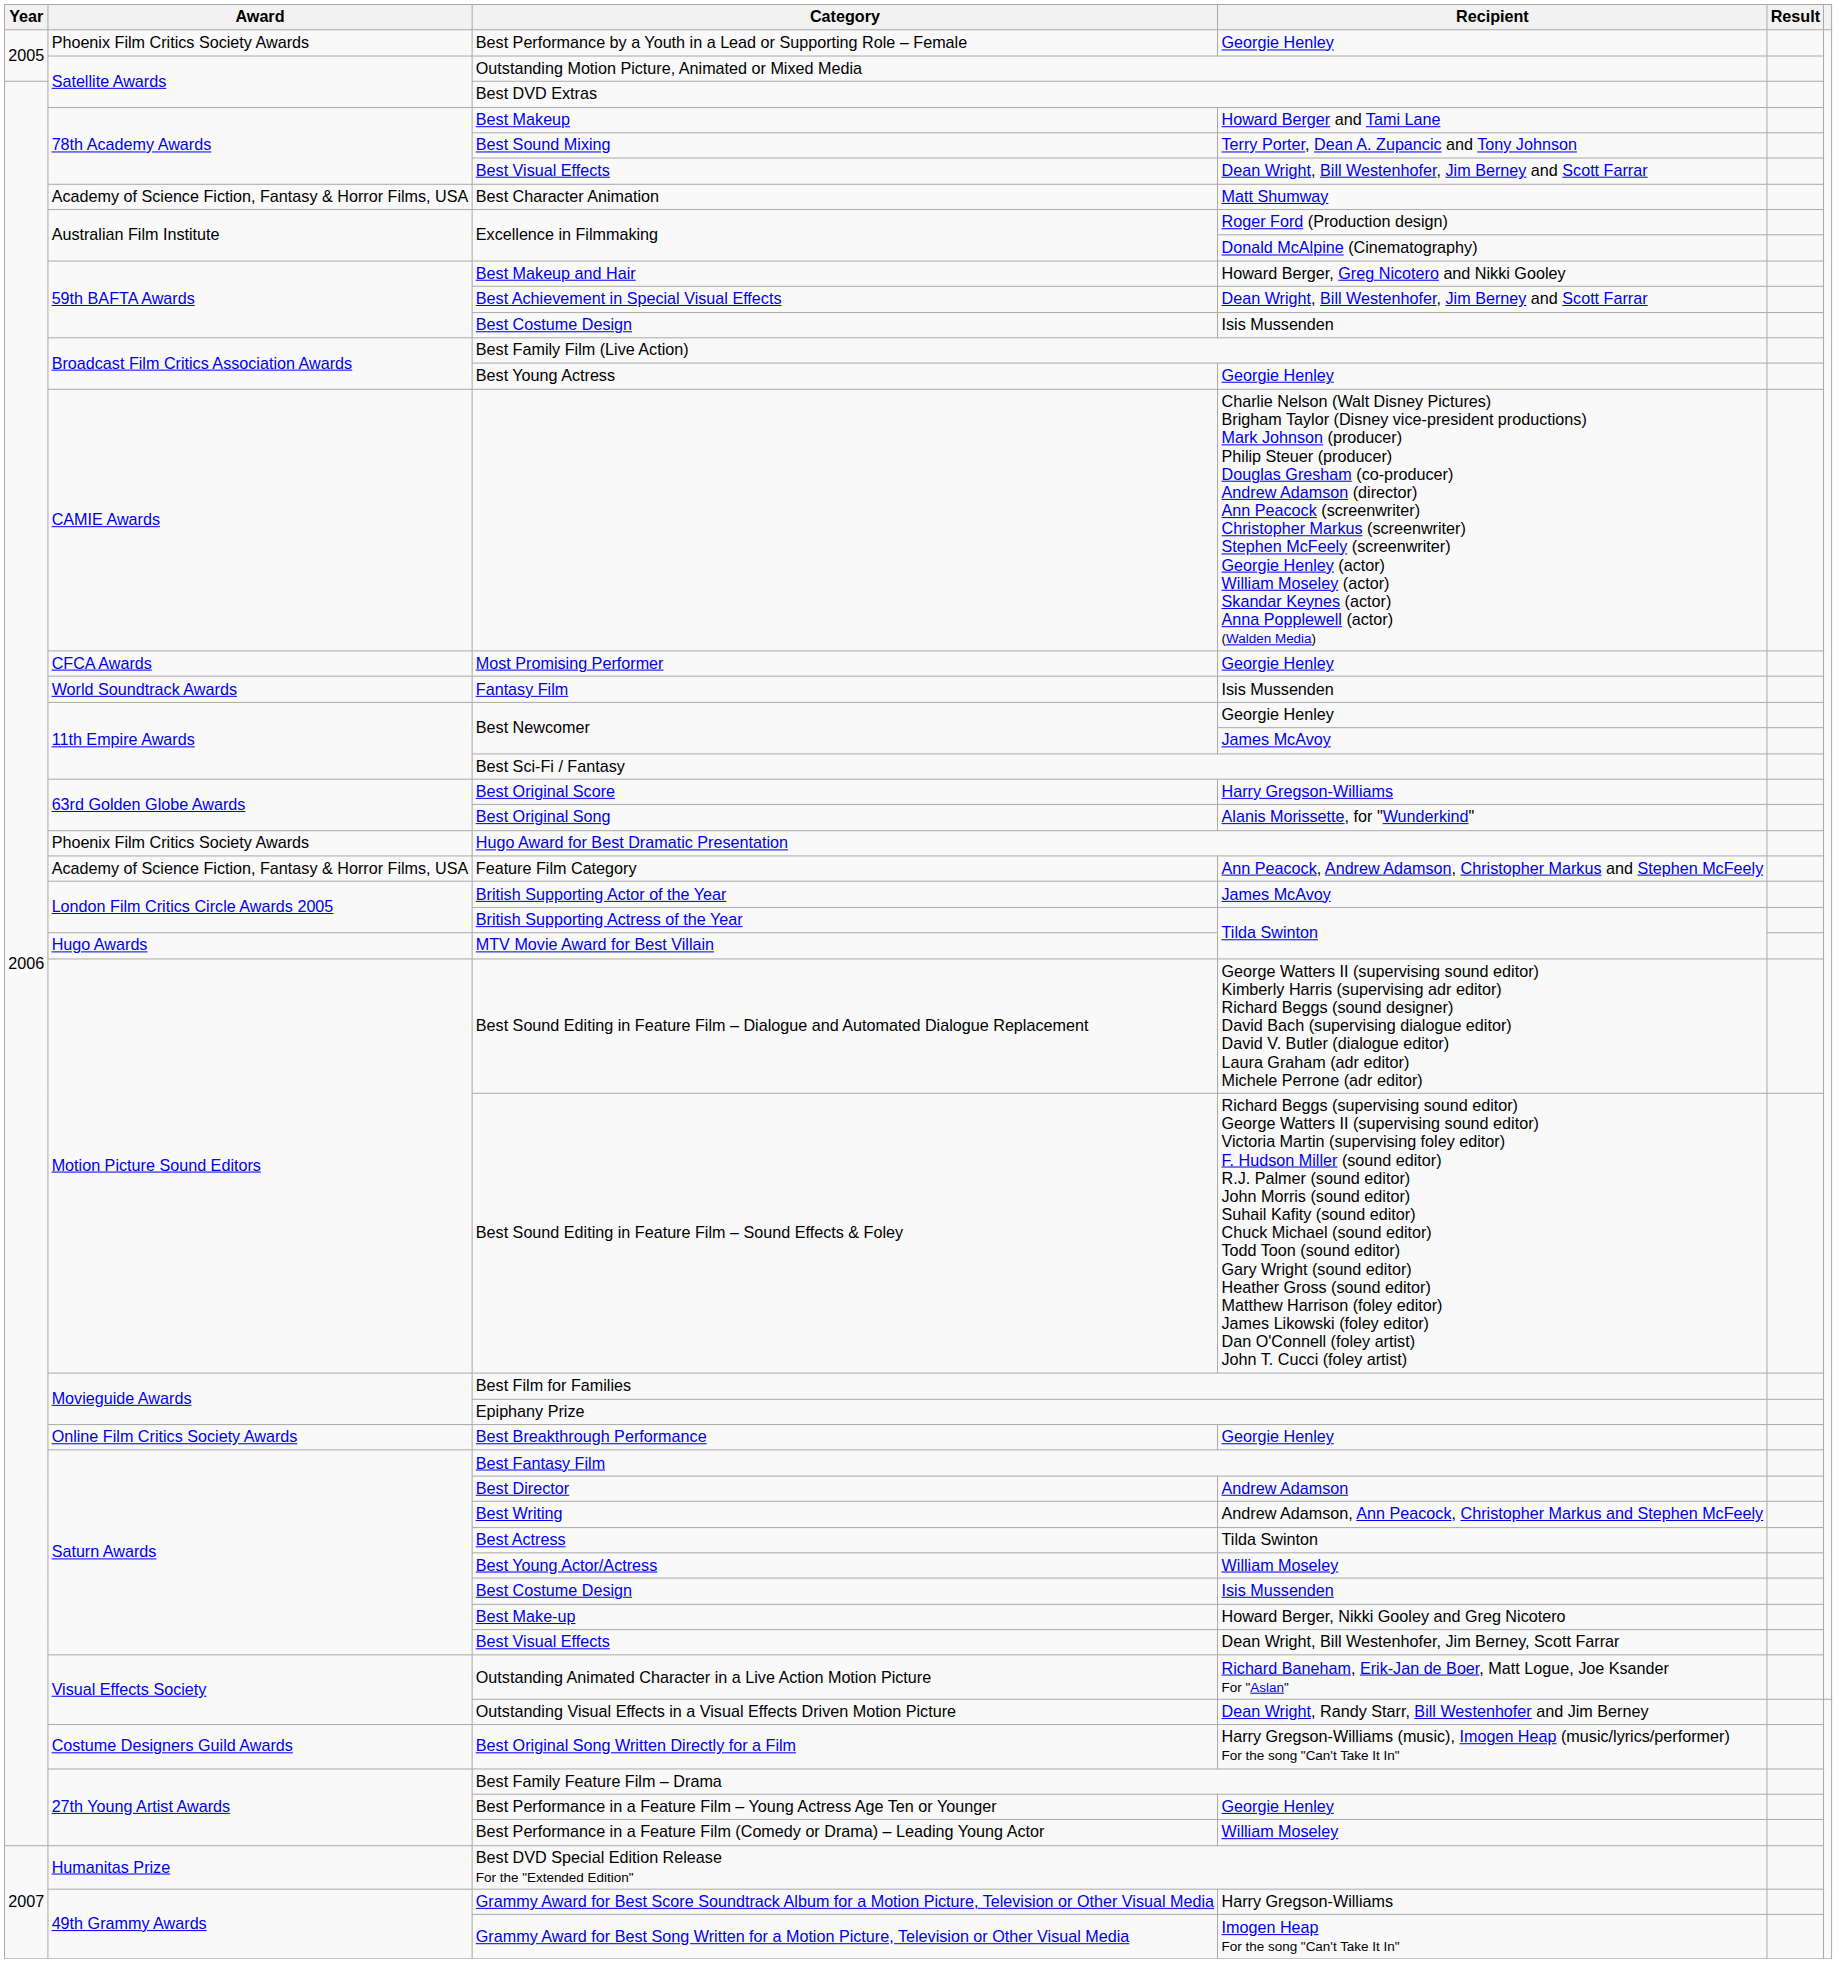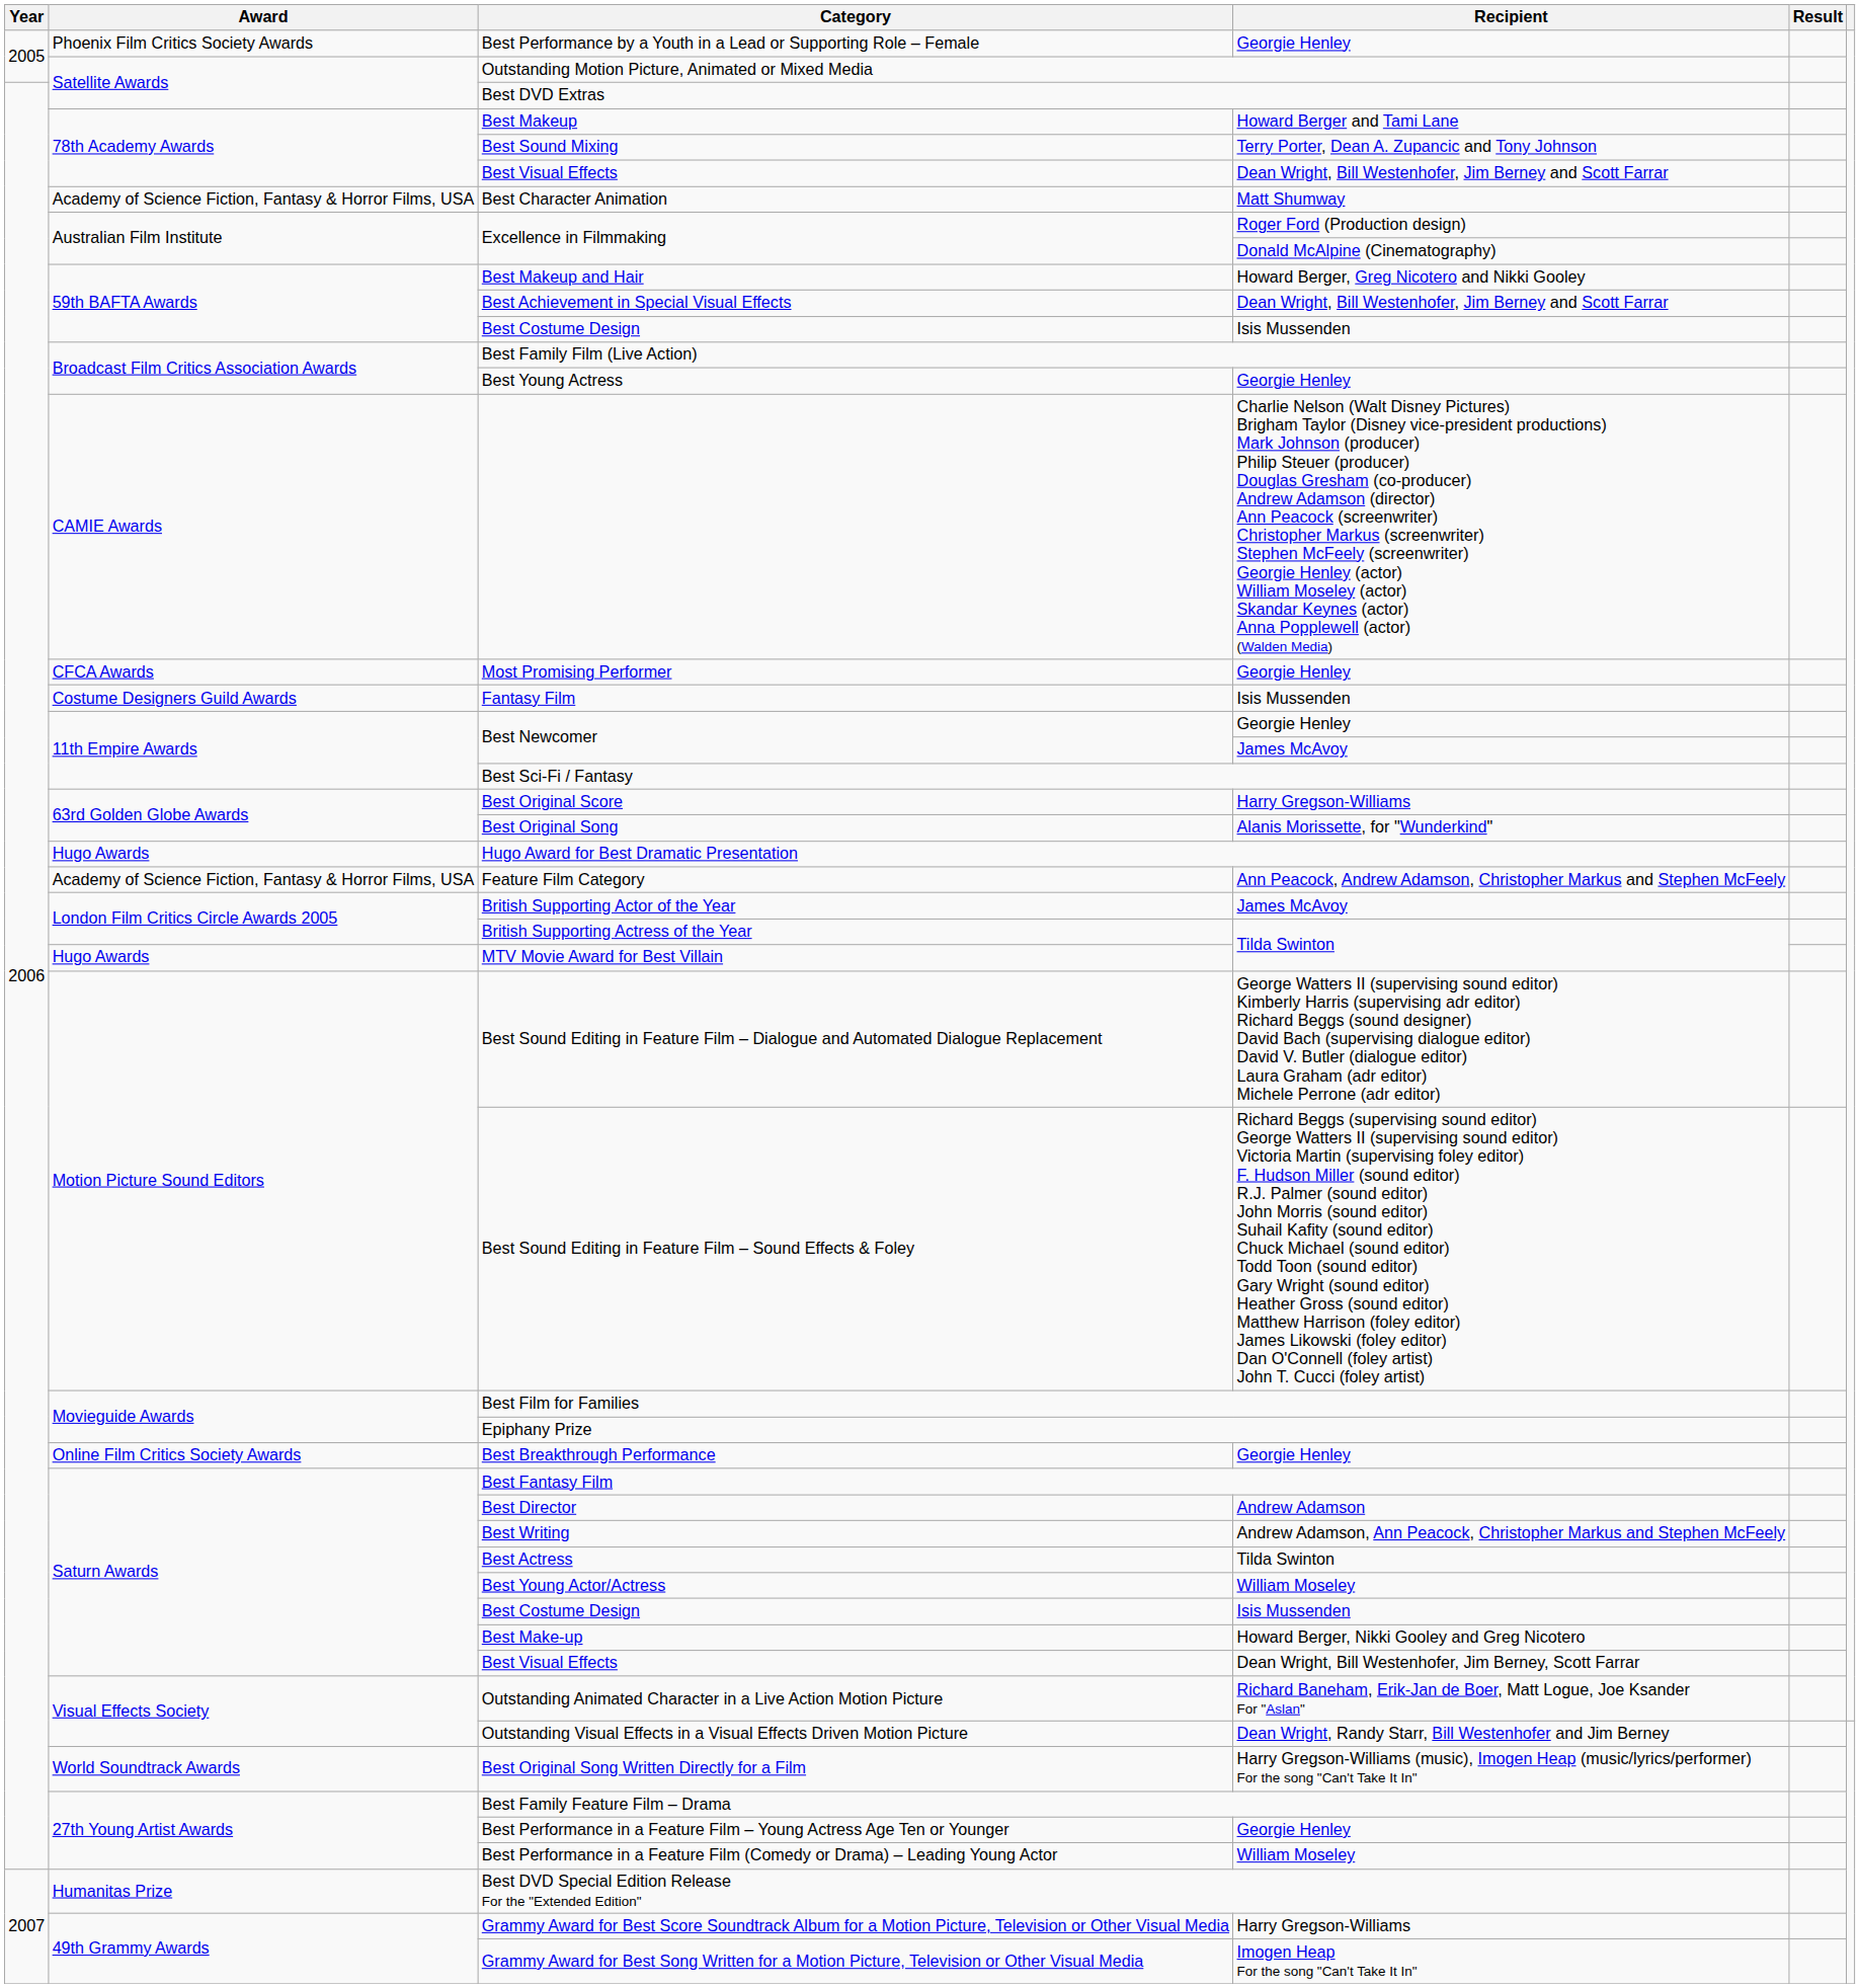 <table class="wikitable sortable">
 <tr>
 <th>Year</th>
 <th>Award</th>
 <th>Category</th>
 <th>Recipient</th>
 <th>Result</th>
 <th></th>
 </tr>
 <tr>
 <td rowspan="2">2005</td>
 <td>Phoenix Film Critics Society Awards</td>
 <td>Best Performance by a Youth in a Lead or Supporting Role – Female</td>
 <td><a href='#'>Georgie Henley</a></td>
 <td></td>
 <td rowspan="41"></td>
 </tr>
 <tr>
 <td rowspan="2"><a href='#'>Satellite Awards</a></td>
 <td colspan="2">Outstanding Motion Picture, Animated or Mixed Media</td>
 <td></td>
 </tr>
 <tr>
 <td rowspan="44">2006</td>
 <td colspan="2">Best DVD Extras</td>
 <td></td>
 </tr>
 <tr>
 <td rowspan="3"><a href='#'>78th Academy Awards</a></td>
 <td><a href='#'>Best Makeup</a></td>
 <td><a href='#'>Howard Berger</a> and <a href='#'>Tami Lane</a></td>
 <td></td>
 </tr>
 <tr>
 <td><a href='#'>Best Sound Mixing</a></td>
 <td><a href='#'>Terry Porter</a>, <a href='#'>Dean A. Zupancic</a> and <a href='#'>Tony Johnson</a></td>
 <td></td>
 </tr>
 <tr>
 <td><a href='#'>Best Visual Effects</a></td>
 <td><a href='#'>Dean Wright</a>, <a href='#'>Bill Westenhofer</a>, <a href='#'>Jim Berney</a> and <a href='#'>Scott Farrar</a></td>
 <td></td>
 </tr>
 <tr>
 <td>Academy of Science Fiction, Fantasy & Horror Films, USA</td>
 <td>Best Character Animation</td>
 <td><a href='#'>Matt Shumway</a></td>
 <td></td>
 </tr>
 <tr>
 <td rowspan="2">Australian Film Institute</td>
 <td rowspan="2">Excellence in Filmmaking</td>
 <td><a href='#'>Roger Ford</a> (Production design)</td>
 <td></td>
 </tr>
 <tr>
 <td><a href='#'>Donald McAlpine</a> (Cinematography)</td>
 <td></td>
 </tr>
 <tr>
 <td rowspan="3"><a href='#'>59th BAFTA Awards</a></td>
 <td><a href='#'>Best Makeup and Hair</a></td>
 <td>Howard Berger, <a href='#'>Greg Nicotero</a> and Nikki Gooley</td>
 <td></td>
 </tr>
 <tr>
 <td><a href='#'>Best Achievement in Special Visual Effects</a></td>
 <td><a href='#'>Dean Wright</a>, <a href='#'>Bill Westenhofer</a>, <a href='#'>Jim Berney</a> and <a href='#'>Scott Farrar</a></td>
 <td></td>
 </tr>
 <tr>
 <td><a href='#'>Best Costume Design</a></td>
 <td>Isis Mussenden</td>
 <td></td>
 </tr>
 <tr>
 <td rowspan="2"><a href='#'>Broadcast Film Critics Association Awards</a></td>
 <td colspan="2">Best Family Film (Live Action)</td>
 <td></td>
 </tr>
 <tr>
 <td>Best Young Actress</td>
 <td><a href='#'>Georgie Henley</a></td>
 <td></td>
 </tr>
 <tr>
 <td><a href='#'>CAMIE Awards</a></td>
 <td></td>
 <td>Charlie Nelson (Walt Disney Pictures) <br>Brigham Taylor (Disney vice-president productions) <br><a href='#'>Mark Johnson</a> (producer) <br>Philip Steuer (producer) <br><a href='#'>Douglas Gresham</a> (co-producer) <br><a href='#'>Andrew Adamson</a> (director) <br><a href='#'>Ann Peacock</a> (screenwriter) <br><a href='#'>Christopher Markus</a> (screenwriter) <br><a href='#'>Stephen McFeely</a> (screenwriter) <br> <a href='#'>Georgie Henley</a> (actor) <br> <a href='#'>William Moseley</a> (actor) <br><a href='#'>Skandar Keynes</a> (actor) <br><a href='#'>Anna Popplewell</a> (actor) <br> <small>(<a href='#'>Walden Media</a>)</small></td>
 <td></td>
 </tr>
 <tr>
 <td><a href='#'>CFCA Awards</a></td>
 <td><a href='#'>Most Promising Performer</a></td>
 <td><a href='#'>Georgie Henley</a></td>
 <td></td>
 </tr>
 <tr>
-<td><a href='#'>World Soundtrack Awards</a></td>
+<td><a href='#'>Costume Designers Guild Awards</a></td>
 <td><a href='#'>Fantasy Film</a></td>
 <td>Isis Mussenden</td>
 <td></td>
 </tr>
 <tr>
 <td rowspan="3"><a href='#'>11th Empire Awards</a></td>
 <td rowspan="2">Best Newcomer</td>
 <td>Georgie Henley</td>
 <td></td>
 </tr>
 <tr>
 <td><a href='#'>James McAvoy</a></td>
 <td></td>
 </tr>
 <tr>
 <td colspan="2">Best Sci-Fi / Fantasy</td>
 <td></td>
 </tr>
 <tr>
 <td rowspan="2"><a href='#'>63rd Golden Globe Awards</a></td>
 <td><a href='#'>Best Original Score</a></td>
 <td><a href='#'>Harry Gregson-Williams</a></td>
 <td></td>
 </tr>
 <tr>
 <td><a href='#'>Best Original Song</a></td>
 <td><a href='#'>Alanis Morissette</a>, for "<a href='#'>Wunderkind</a>"</td>
 <td></td>
 </tr>
 <tr>
-<td>Phoenix Film Critics Society Awards</td>
+<td><a href='#'>Hugo Awards</a></td>
 <td colspan="2"><a href='#'>Hugo Award for Best Dramatic Presentation</a></td>
 <td></td>
 </tr>
 <tr>
 <td>Academy of Science Fiction, Fantasy & Horror Films, USA</td>
 <td>Feature Film Category</td>
 <td><a href='#'>Ann Peacock</a>, <a href='#'>Andrew Adamson</a>, <a href='#'>Christopher Markus</a> and <a href='#'>Stephen McFeely</a></td>
 <td></td>
 </tr>
 <tr>
 <td rowspan="2"><a href='#'>London Film Critics Circle Awards 2005</a></td>
 <td><a href='#'>British Supporting Actor of the Year</a></td>
 <td><a href='#'>James McAvoy</a></td>
 <td></td>
 </tr>
 <tr>
 <td><a href='#'>British Supporting Actress of the Year</a></td>
 <td rowspan="2"><a href='#'>Tilda Swinton</a></td>
 <td></td>
 </tr>
 <tr>
 <td><a href='#'>Hugo Awards</a></td>
 <td><a href='#'>MTV Movie Award for Best Villain</a></td>
 <td></td>
 </tr>
 <tr>
 <td rowspan="2"><a href='#'>Motion Picture Sound Editors</a></td>
 <td>Best Sound Editing in Feature Film – Dialogue and Automated Dialogue Replacement</td>
 <td>George Watters II (supervising sound editor) <br>Kimberly Harris (supervising adr editor) <br> Richard Beggs (sound designer) <br> David Bach (supervising dialogue editor) <br> David V. Butler (dialogue editor) <br> Laura Graham (adr editor) <br> Michele Perrone (adr editor)</td>
 <td></td>
 </tr>
 <tr>
 <td>Best Sound Editing in Feature Film – Sound Effects & Foley</td>
 <td>Richard Beggs (supervising sound editor) <br> George Watters II (supervising sound editor) <br> Victoria Martin (supervising foley editor) <br> <a href='#'>F. Hudson Miller</a> (sound editor) <br> R.J. Palmer (sound editor) <br> John Morris (sound editor) <br> Suhail Kafity (sound editor) <br> Chuck Michael (sound editor) <br> Todd Toon (sound editor) <br> Gary Wright (sound editor) <br> Heather Gross (sound editor) <br> Matthew Harrison (foley editor) <br> James Likowski (foley editor) <br> Dan O'Connell (foley artist) <br> John T. Cucci (foley artist)</td>
 <td></td>
 </tr>
 <tr>
 <td rowspan="2"><a href='#'>Movieguide Awards</a></td>
 <td colspan="2">Best Film for Families</td>
 <td></td>
 </tr>
 <tr>
 <td colspan="2">Epiphany Prize</td>
 <td></td>
 </tr>
 <tr>
 <td><a href='#'>Online Film Critics Society Awards</a></td>
 <td><a href='#'>Best Breakthrough Performance</a></td>
 <td><a href='#'>Georgie Henley</a></td>
 <td></td>
 </tr>
 <tr>
 <td rowspan="8"><a href='#'>Saturn Awards</a></td>
 <td colspan="2"><a href='#'>Best Fantasy Film</a></td>
 <td></td>
 </tr>
 <tr>
 <td><a href='#'>Best Director</a></td>
 <td><a href='#'>Andrew Adamson</a></td>
 <td></td>
 </tr>
 <tr>
 <td><a href='#'>Best Writing</a></td>
 <td>Andrew Adamson, <a href='#'>Ann Peacock</a>, <a href='#'>Christopher Markus and Stephen McFeely</a></td>
 <td></td>
 </tr>
 <tr>
 <td><a href='#'>Best Actress</a></td>
 <td>Tilda Swinton</td>
 <td></td>
 </tr>
 <tr>
 <td><a href='#'>Best Young Actor/Actress</a></td>
 <td><a href='#'>William Moseley</a></td>
 <td></td>
 </tr>
 <tr>
 <td><a href='#'>Best Costume Design</a></td>
 <td><a href='#'>Isis Mussenden</a></td>
 <td></td>
 </tr>
 <tr>
 <td><a href='#'>Best Make-up</a></td>
 <td>Howard Berger, Nikki Gooley and Greg Nicotero</td>
 <td></td>
 </tr>
 <tr>
 <td><a href='#'>Best Visual Effects</a></td>
 <td>Dean Wright, Bill Westenhofer, Jim Berney, Scott Farrar</td>
 <td></td>
 </tr>
 <tr>
 <td rowspan="2"><a href='#'>Visual Effects Society</a></td>
 <td>Outstanding Animated Character in a Live Action Motion Picture</td>
 <td><a href='#'>Richard Baneham</a>, <a href='#'>Erik-Jan de Boer</a>, Matt Logue, Joe Ksander <br><small>For "<a href='#'>Aslan</a>"</small></td>
 <td></td>
 </tr>
 <tr>
 <td>Outstanding Visual Effects in a Visual Effects Driven Motion Picture</td>
 <td><a href='#'>Dean Wright</a>, Randy Starr, <a href='#'>Bill Westenhofer</a> and Jim Berney</td>
 <td></td>
 </tr>
 <tr>
-<td><a href='#'>Costume Designers Guild Awards</a></td>
+<td><a href='#'>World Soundtrack Awards</a></td>
 <td><a href='#'>Best Original Song Written Directly for a Film</a></td>
 <td>Harry Gregson-Williams (music), <a href='#'>Imogen Heap</a> (music/lyrics/performer) <br><small>For the song "Can't Take It In"</small></td>
 <td></td>
 </tr>
 <tr>
 <td rowspan="3"><a href='#'>27th Young Artist Awards</a></td>
 <td colspan="2">Best Family Feature Film – Drama</td>
 <td></td>
 </tr>
 <tr>
 <td>Best Performance in a Feature Film – Young Actress Age Ten or Younger</td>
 <td><a href='#'>Georgie Henley</a></td>
 <td></td>
 </tr>
 <tr>
 <td>Best Performance in a Feature Film (Comedy or Drama) – Leading Young Actor</td>
 <td><a href='#'>William Moseley</a></td>
 <td></td>
 </tr>
 <tr>
 <td rowspan="3">2007</td>
 <td><a href='#'>Humanitas Prize</a></td>
 <td colspan="2">Best DVD Special Edition Release <br><small>For the "Extended Edition"</small></td>
 <td></td>
 </tr>
 <tr>
 <td rowspan="2"><a href='#'>49th Grammy Awards</a></td>
 <td><a href='#'>Grammy Award for Best Score Soundtrack Album for a Motion Picture, Television or Other Visual Media</a></td>
 <td>Harry Gregson-Williams</td>
 <td></td>
 </tr>
 <tr>
 <td><a href='#'>Grammy Award for Best Song Written for a Motion Picture, Television or Other Visual Media</a></td>
 <td><a href='#'>Imogen Heap</a><br><small>For the song "Can't Take It In"</small></td>
 <td></td>
 </tr>
 </table>
